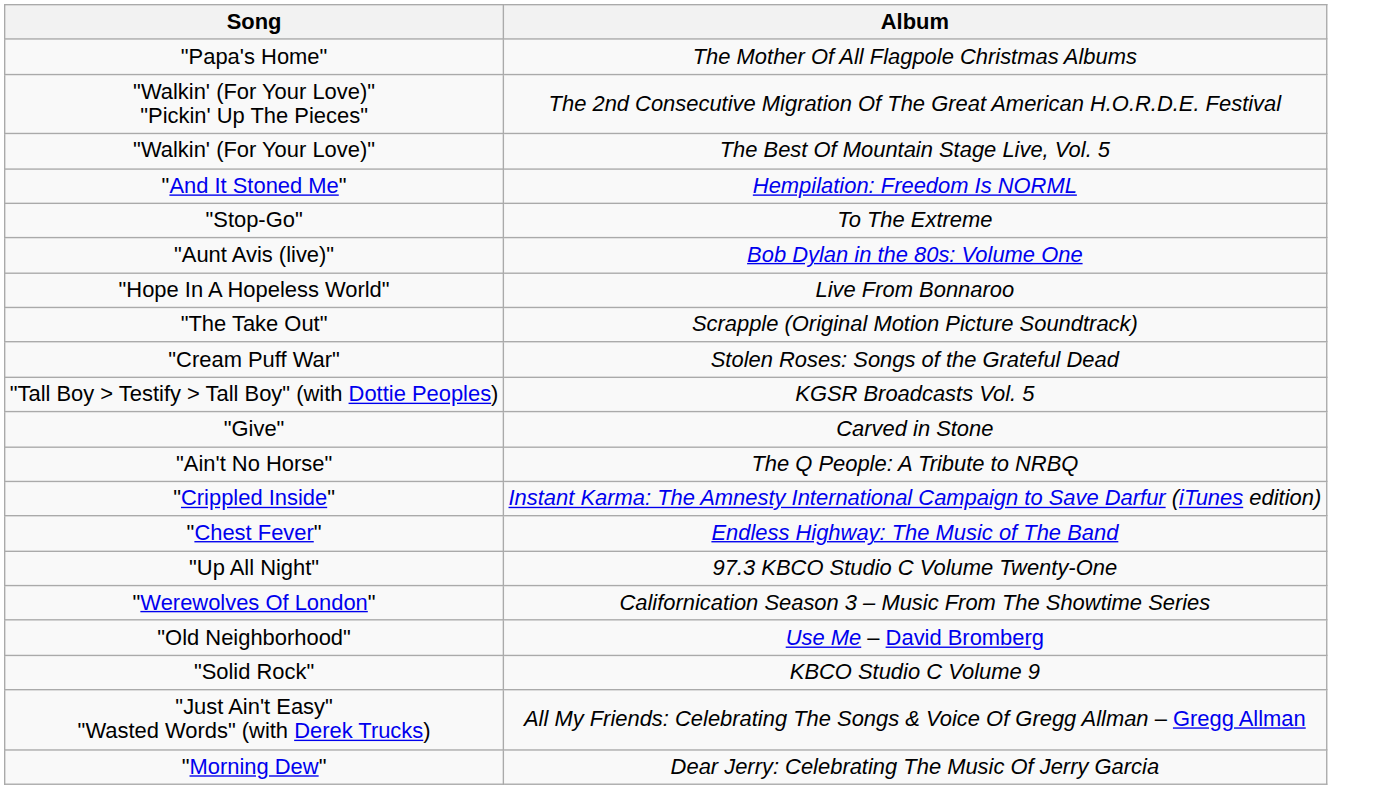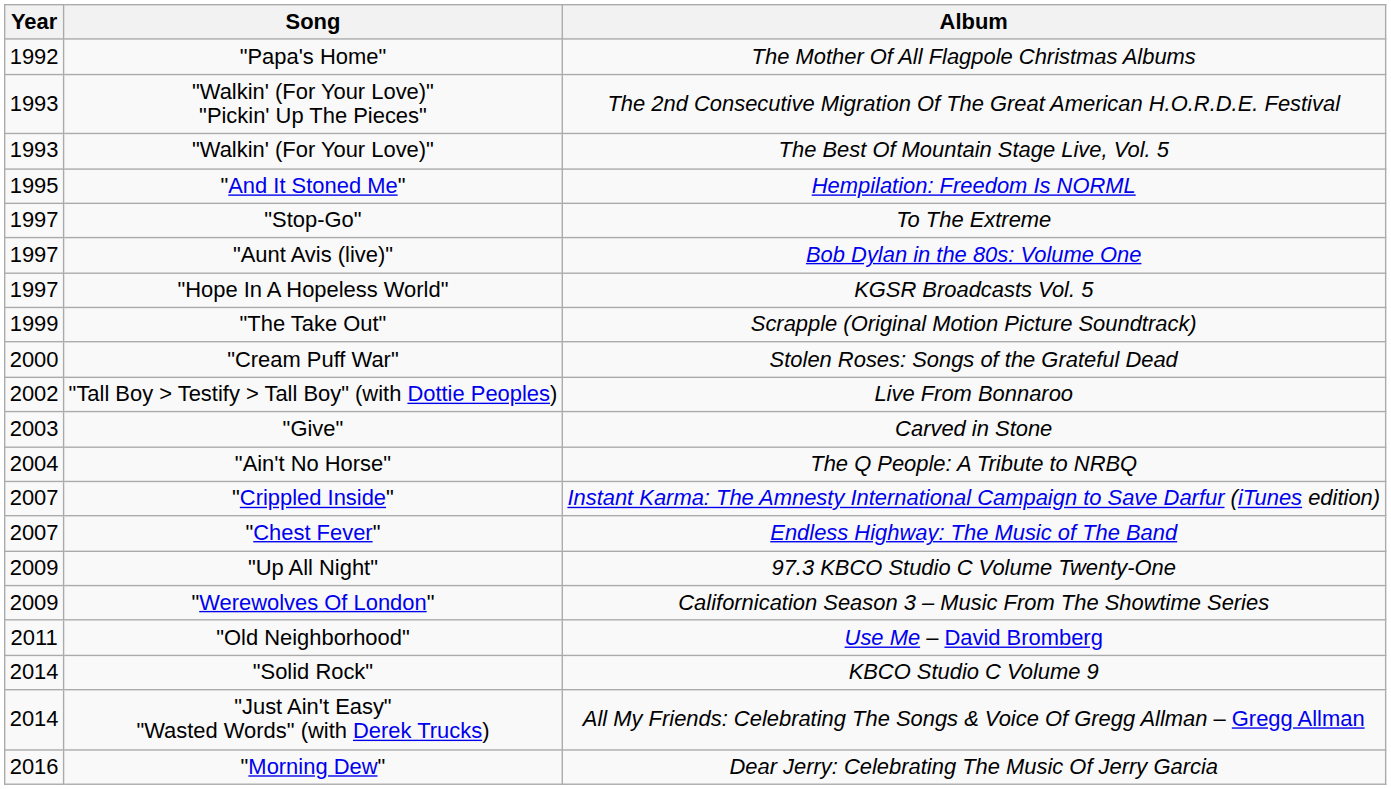 <table class="wikitable" style="text-align:center;">
 <tr>
+<th>Year</th>
 <th>Song</th>
 <th>Album</th>
 </tr>
 <tr>
+<td>1992</td>
 <td>"Papa's Home"</td>
 <td><em>The Mother Of All Flagpole Christmas Albums</em></td>
 </tr>
 <tr>
+<td>1993</td>
 <td>"Walkin' (For Your Love)"<br>"Pickin' Up The Pieces"</td>
 <td><em>The 2nd Consecutive Migration Of The Great American H.O.R.D.E. Festival</em></td>
 </tr>
 <tr>
+<td>1993</td>
 <td>"Walkin' (For Your Love)"</td>
 <td><em>The Best Of Mountain Stage Live, Vol. 5</em></td>
 </tr>
 <tr>
+<td>1995</td>
 <td>"<a href='#'>And It Stoned Me</a>"</td>
 <td><em><a href='#'>Hempilation: Freedom Is NORML</a></em></td>
 </tr>
 <tr>
+<td>1997</td>
 <td>"Stop-Go"</td>
 <td><em>To The Extreme</em></td>
 </tr>
 <tr>
+<td>1997</td>
 <td>"Aunt Avis (live)"</td>
 <td><em><a href='#'>Bob Dylan in the 80s: Volume One</a> </em></td>
 </tr>
 <tr>
+<td>1997</td>
 <td>"Hope In A Hopeless World"</td>
-<td><em>Live From Bonnaroo</em></td>
+<td><em>KGSR Broadcasts Vol. 5</em></td>
 </tr>
 <tr>
+<td>1999</td>
 <td>"The Take Out"</td>
 <td><em>Scrapple (Original Motion Picture Soundtrack)</em></td>
 </tr>
 <tr>
+<td>2000</td>
 <td>"Cream Puff War"</td>
 <td><em>Stolen Roses: Songs of the Grateful Dead</em> </td>
 </tr>
 <tr>
+<td>2002</td>
 <td>"Tall Boy > Testify > Tall Boy" (with <a href='#'>Dottie Peoples</a>)</td>
-<td><em>KGSR Broadcasts Vol. 5</em></td>
+<td><em>Live From Bonnaroo</em></td>
 </tr>
 <tr>
+<td>2003</td>
 <td>"Give"</td>
 <td><em>Carved in Stone</em></td>
 </tr>
 <tr>
+<td>2004</td>
 <td>"Ain't No Horse"</td>
 <td><em>The Q People: A Tribute to NRBQ</em></td>
 </tr>
 <tr>
+<td>2007</td>
 <td>"<a href='#'>Crippled Inside</a>"</td>
 <td><em><a href='#'>Instant Karma: The Amnesty International Campaign to Save Darfur</a> (<a href='#'>iTunes</a> edition)</em></td>
 </tr>
 <tr>
+<td>2007</td>
 <td>"<a href='#'>Chest Fever</a>"</td>
 <td><em><a href='#'>Endless Highway: The Music of The Band</a></em></td>
 </tr>
 <tr>
+<td>2009</td>
 <td>"Up All Night"</td>
 <td><em>97.3 KBCO Studio C Volume Twenty-One</em></td>
 </tr>
 <tr>
+<td>2009</td>
 <td>"<a href='#'>Werewolves Of London</a>"</td>
 <td><em>Californication Season 3 – Music From The Showtime Series</em> </td>
 </tr>
 <tr>
+<td>2011</td>
 <td>"Old Neighborhood"</td>
 <td><em><a href='#'>Use Me</a> </em> – <a href='#'>David Bromberg</a></td>
 </tr>
 <tr>
+<td>2014</td>
 <td>"Solid Rock"</td>
 <td><em>KBCO Studio C Volume 9</em></td>
 </tr>
 <tr>
+<td>2014</td>
 <td>"Just Ain't Easy"<br>"Wasted Words" (with <a href='#'>Derek Trucks</a>)</td>
 <td><em>All My Friends: Celebrating The Songs & Voice Of Gregg Allman</em> – <a href='#'>Gregg Allman</a></td>
 </tr>
 <tr>
+<td>2016</td>
 <td>"<a href='#'>Morning Dew</a>"</td>
 <td><em>Dear Jerry: Celebrating The Music Of Jerry Garcia</em> </td>
 </tr>
 </table>
